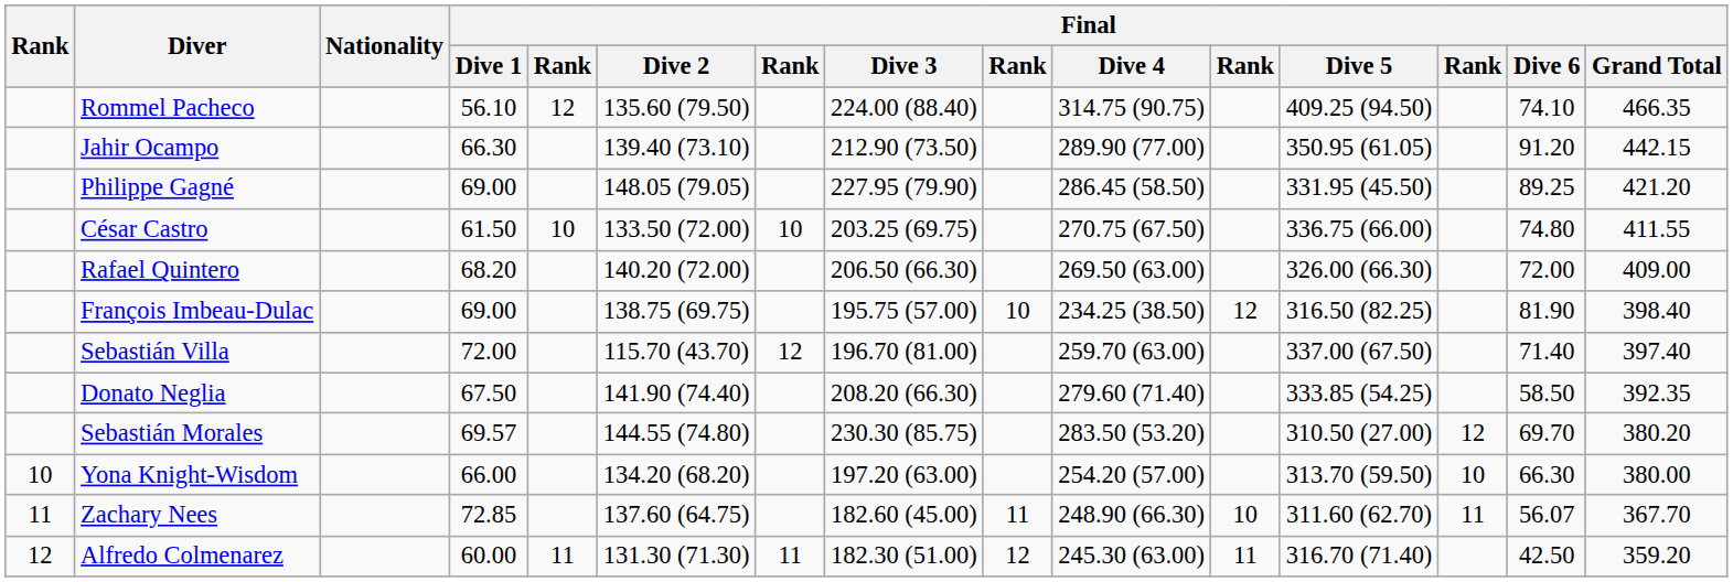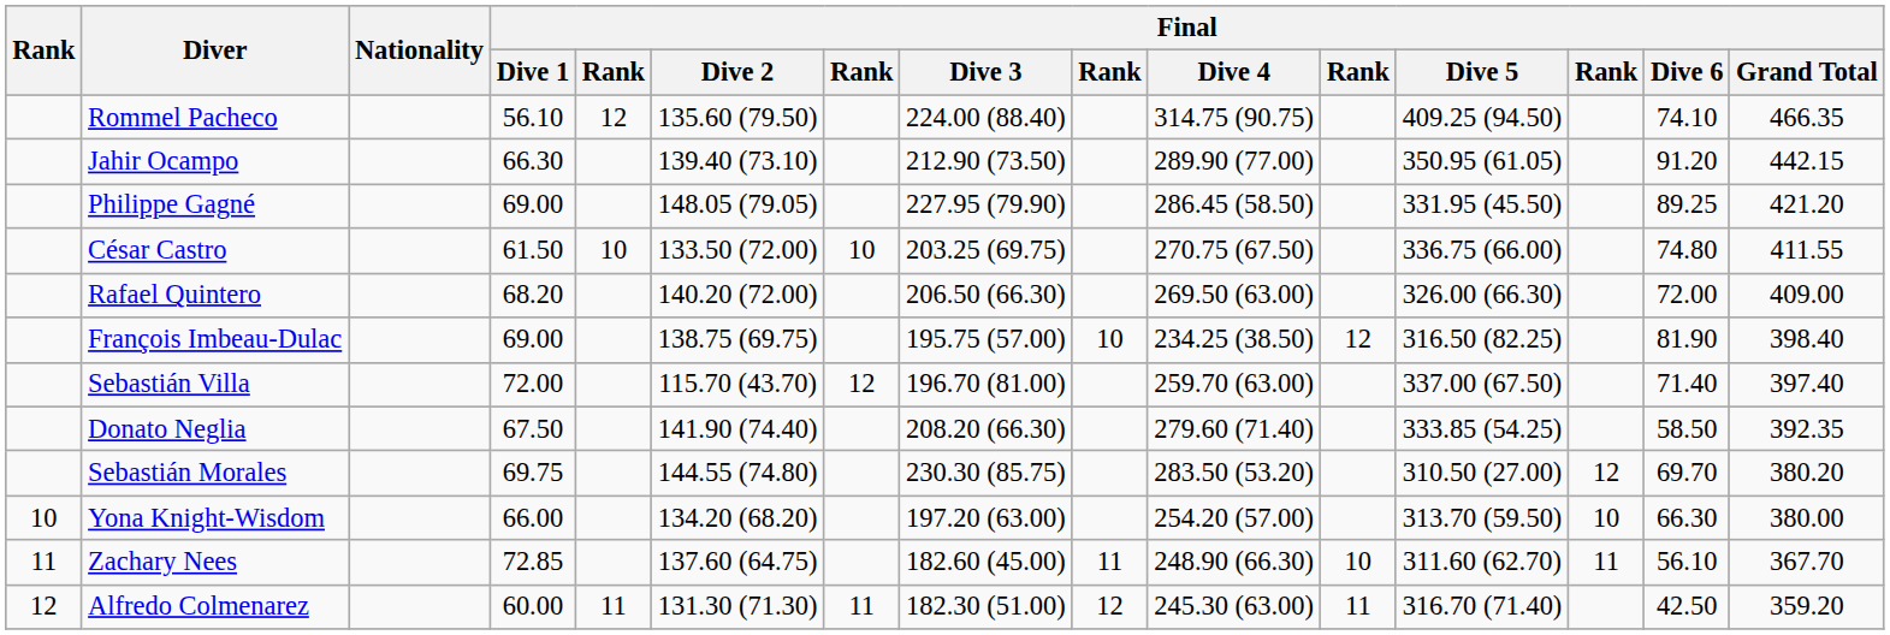 <table class="wikitable sortable" style="font-size:85%">
 <tr>
 <th rowspan="2">Rank</th>
 <th rowspan="2">Diver</th>
 <th rowspan="2">Nationality</th>
 <th colspan="12">Final</th>
 </tr>
 <tr>
 <th>Dive 1</th>
 <th>Rank</th>
 <th>Dive 2</th>
 <th>Rank</th>
 <th>Dive 3</th>
 <th>Rank</th>
 <th>Dive 4</th>
 <th>Rank</th>
 <th>Dive 5</th>
 <th>Rank</th>
 <th>Dive 6</th>
 <th>Grand Total</th>
 </tr>
 <tr>
 <td align=center></td>
 <td><a href='#'>Rommel Pacheco</a></td>
 <td></td>
 <td align=center>56.10</td>
 <td align=center>12</td>
 <td align=center>135.60 (79.50)</td>
 <td align=center></td>
 <td align=center>224.00 (88.40)</td>
 <td align=center></td>
 <td align=center>314.75 (90.75)</td>
 <td align=center></td>
 <td align=center>409.25 (94.50)</td>
 <td align=center></td>
 <td align=center>74.10</td>
 <td align=center>466.35</td>
 </tr>
 <tr>
 <td align=center></td>
 <td><a href='#'>Jahir Ocampo</a></td>
 <td></td>
 <td align=center>66.30</td>
 <td align=center></td>
 <td align=center>139.40 (73.10)</td>
 <td align=center></td>
 <td align=center>212.90 (73.50)</td>
 <td align=center></td>
 <td align=center>289.90 (77.00)</td>
 <td align=center></td>
 <td align=center>350.95 (61.05)</td>
 <td align=center></td>
 <td align=center>91.20</td>
 <td align=center>442.15</td>
 </tr>
 <tr>
 <td align=center></td>
 <td><a href='#'>Philippe Gagné</a></td>
 <td></td>
 <td align=center>69.00</td>
 <td align=center></td>
 <td align=center>148.05 (79.05)</td>
 <td align=center></td>
 <td align=center>227.95 (79.90)</td>
 <td align=center></td>
 <td align=center>286.45 (58.50)</td>
 <td align=center></td>
 <td align=center>331.95 (45.50)</td>
 <td align=center></td>
 <td align=center>89.25</td>
 <td align=center>421.20</td>
 </tr>
 <tr>
 <td align=center></td>
 <td><a href='#'>César Castro</a></td>
 <td></td>
 <td align=center>61.50</td>
 <td align=center>10</td>
 <td align=center>133.50 (72.00)</td>
 <td align=center>10</td>
 <td align=center>203.25 (69.75)</td>
 <td align=center></td>
 <td align=center>270.75 (67.50)</td>
 <td align=center></td>
 <td align=center>336.75 (66.00)</td>
 <td align=center></td>
 <td align=center>74.80</td>
 <td align=center>411.55</td>
 </tr>
 <tr>
 <td align=center></td>
 <td><a href='#'>Rafael Quintero</a></td>
 <td></td>
 <td align=center>68.20</td>
 <td align=center></td>
 <td align=center>140.20 (72.00)</td>
 <td align=center></td>
 <td align=center>206.50 (66.30)</td>
 <td align=center></td>
 <td align=center>269.50 (63.00)</td>
 <td align=center></td>
 <td align=center>326.00 (66.30)</td>
 <td align=center></td>
 <td align=center>72.00</td>
 <td align=center>409.00</td>
 </tr>
 <tr>
 <td align=center></td>
 <td><a href='#'>François Imbeau-Dulac</a></td>
 <td></td>
 <td align=center>69.00</td>
 <td align=center></td>
 <td align=center>138.75 (69.75)</td>
 <td align=center></td>
 <td align=center>195.75 (57.00)</td>
 <td align=center>10</td>
 <td align=center>234.25 (38.50)</td>
 <td align=center>12</td>
 <td align=center>316.50 (82.25)</td>
 <td align=center></td>
 <td align=center>81.90</td>
 <td align=center>398.40</td>
 </tr>
 <tr>
 <td align=center></td>
 <td><a href='#'>Sebastián Villa</a></td>
 <td></td>
 <td align=center>72.00</td>
 <td align=center></td>
 <td align=center>115.70 (43.70)</td>
 <td align=center>12</td>
 <td align=center>196.70 (81.00)</td>
 <td align=center></td>
 <td align=center>259.70 (63.00)</td>
 <td align=center></td>
 <td align=center>337.00 (67.50)</td>
 <td align=center></td>
 <td align=center>71.40</td>
 <td align=center>397.40</td>
 </tr>
 <tr>
 <td align=center></td>
 <td><a href='#'>Donato Neglia</a></td>
 <td></td>
 <td align=center>67.50</td>
 <td align=center></td>
 <td align=center>141.90 (74.40)</td>
 <td align=center></td>
 <td align=center>208.20 (66.30)</td>
 <td align=center></td>
 <td align=center>279.60 (71.40)</td>
 <td align=center></td>
 <td align=center>333.85 (54.25)</td>
 <td align=center></td>
 <td align=center>58.50</td>
 <td align=center>392.35</td>
 </tr>
 <tr>
 <td align=center></td>
 <td><a href='#'>Sebastián Morales</a></td>
 <td></td>
-<td align=center>69.57</td>
+<td align=center>69.75</td>
 <td align=center></td>
 <td align=center>144.55 (74.80)</td>
 <td align=center></td>
 <td align=center>230.30 (85.75)</td>
 <td align=center></td>
 <td align=center>283.50 (53.20)</td>
 <td align=center></td>
 <td align=center>310.50 (27.00)</td>
 <td align=center>12</td>
 <td align=center>69.70</td>
 <td align=center>380.20</td>
 </tr>
 <tr>
 <td align=center>10</td>
 <td><a href='#'>Yona Knight-Wisdom</a></td>
 <td></td>
 <td align=center>66.00</td>
 <td align=center></td>
 <td align=center>134.20 (68.20)</td>
 <td align=center></td>
 <td align=center>197.20 (63.00)</td>
 <td align=center></td>
 <td align=center>254.20 (57.00)</td>
 <td align=center></td>
 <td align=center>313.70 (59.50)</td>
 <td align=center>10</td>
 <td align=center>66.30</td>
 <td align=center>380.00</td>
 </tr>
 <tr>
 <td align=center>11</td>
 <td><a href='#'>Zachary Nees</a></td>
 <td></td>
 <td align=center>72.85</td>
 <td align=center></td>
 <td align=center>137.60 (64.75)</td>
 <td align=center></td>
 <td align=center>182.60 (45.00)</td>
 <td align=center>11</td>
 <td align=center>248.90 (66.30)</td>
 <td align=center>10</td>
 <td align=center>311.60 (62.70)</td>
 <td align=center>11</td>
-<td align=center>56.07</td>
+<td align=center>56.10</td>
 <td align=center>367.70</td>
 </tr>
 <tr>
 <td align=center>12</td>
 <td><a href='#'>Alfredo Colmenarez</a></td>
 <td></td>
 <td align=center>60.00</td>
 <td align=center>11</td>
 <td align=center>131.30 (71.30)</td>
 <td align=center>11</td>
 <td align=center>182.30 (51.00)</td>
 <td align=center>12</td>
 <td align=center>245.30 (63.00)</td>
 <td align=center>11</td>
 <td align=center>316.70 (71.40)</td>
 <td align=center></td>
 <td align=center>42.50</td>
 <td align=center>359.20</td>
 </tr>
 </table>
